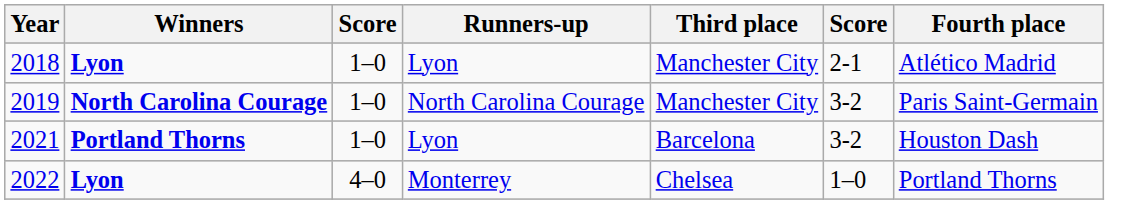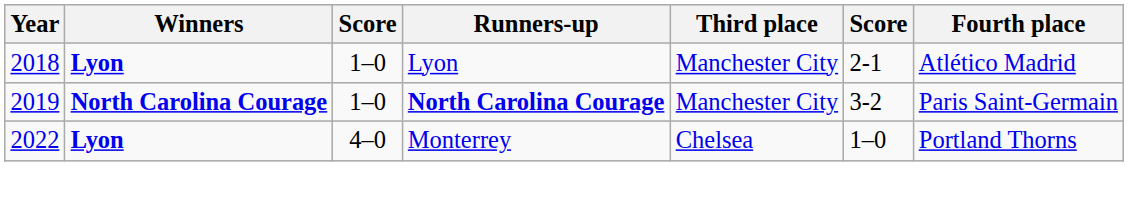 <table class="wikitable" style="font-size:100%;">
 <tr>
 <th>Year</th>
 <th>Winners</th>
 <th>Score</th>
 <th>Runners-up</th>
 <th>Third place</th>
 <th>Score</th>
 <th>Fourth place</th>
 </tr>
 <tr>
 <td style="text-align:center"><a href='#'>2018</a></td>
 <td> <strong><a href='#'>Lyon</a></strong></td>
 <td style="text-align:center">1–0</td>
 <td> <a href='#'>Lyon</a></td>
 <td> <a href='#'>Manchester City</a></td>
 <td>2-1</td>
 <td> <a href='#'>Atlético Madrid</a></td>
 </tr>
 <tr>
 <td style="text-align:center"><a href='#'>2019</a></td>
 <td> <strong><a href='#'>North Carolina Courage</a></strong></td>
 <td style="text-align:center">1–0</td>
-<td> <a href='#'>North Carolina Courage</a></td>
+<td><strong> <a href='#'>North Carolina Courage</a></strong></td>
 <td> <a href='#'>Manchester City</a></td>
 <td>3-2</td>
 <td> <a href='#'>Paris Saint-Germain</a></td>
-</tr>
-<tr>
-<td style="text-align:center"><a href='#'>2021</a></td>
-<td> <strong><a href='#'>Portland Thorns</a></strong></td>
-<td style="text-align:center">1–0</td>
-<td> <a href='#'>Lyon</a></td>
-<td> <a href='#'>Barcelona</a></td>
-<td>3-2</td>
-<td> <a href='#'>Houston Dash</a></td>
 </tr>
 <tr>
 <td style="text-align:center"><a href='#'>2022</a></td>
 <td> <strong><a href='#'>Lyon</a></strong></td>
 <td style="text-align:center">4–0</td>
 <td> <a href='#'>Monterrey</a></td>
 <td> <a href='#'>Chelsea</a></td>
 <td>1–0</td>
 <td> <a href='#'>Portland Thorns</a></td>
 </tr>
 </table>
